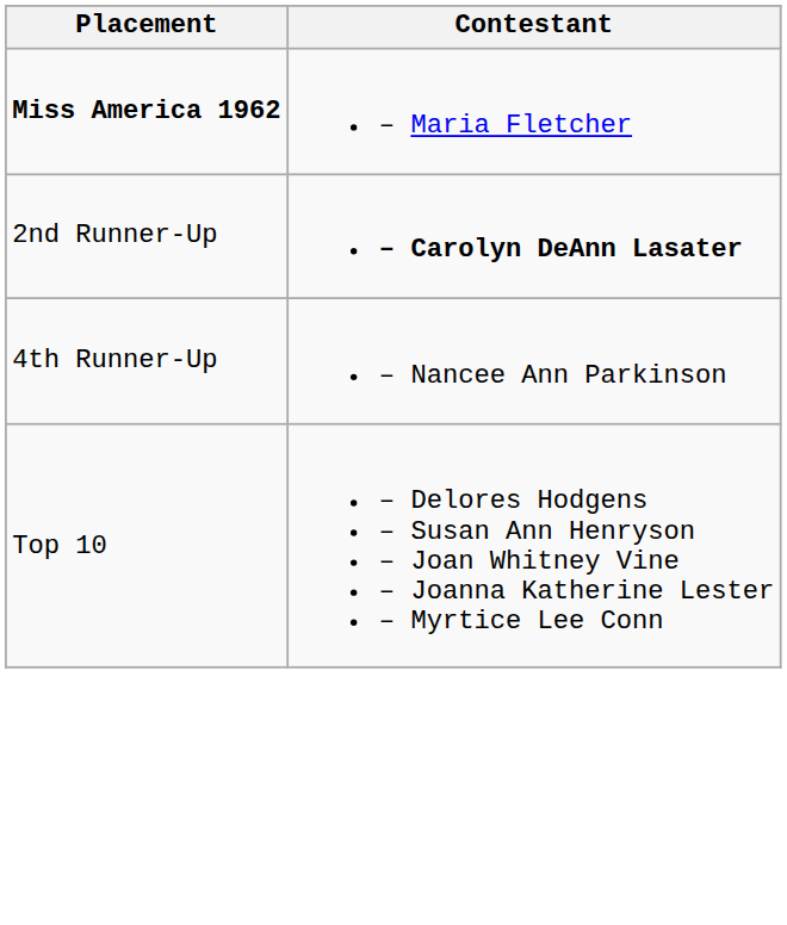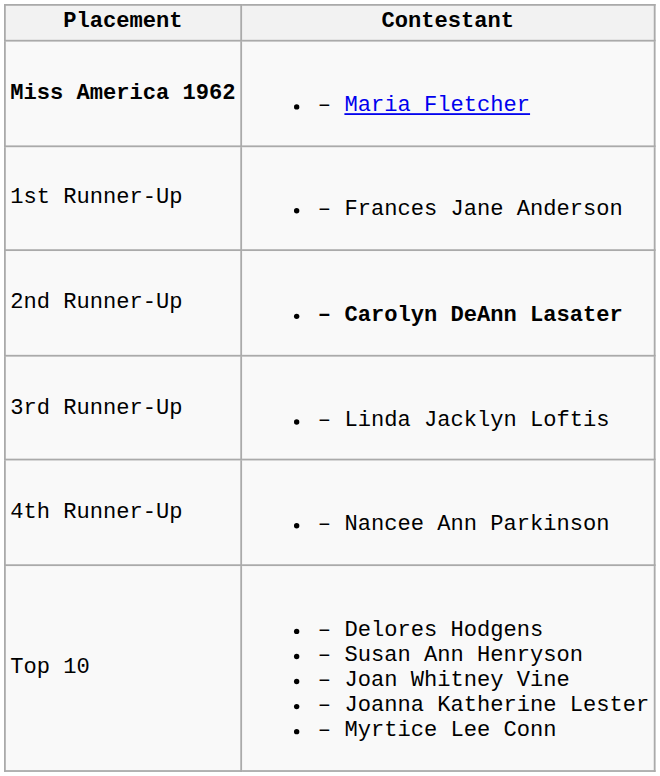 <table class="wikitable sortable" style="font-size: 95%;">
 <tr>
 <th>Placement</th>
 <th>Contestant</th>
 </tr>
 <tr>
 <td><strong>Miss America 1962</strong></td>
 <td><br><ul><li> – <a href='#'>Maria Fletcher</a></li></ul></td>
 </tr>
 <tr>
+<td>1st Runner-Up</td>
+<td><br><ul><li> – Frances Jane Anderson</li></ul></td>
+</tr>
+<tr>
 <td>2nd Runner-Up</td>
 <td><strong><br><ul><li> – Carolyn DeAnn Lasater</li></ul></strong></td>
+</tr>
+<tr>
+<td>3rd Runner-Up</td>
+<td><br><ul><li> – Linda Jacklyn Loftis</li></ul></td>
 </tr>
 <tr>
 <td>4th Runner-Up</td>
 <td><br><ul><li> – Nancee Ann Parkinson</li></ul></td>
 </tr>
 <tr>
 <td>Top 10</td>
 <td><br><ul><li> – Delores Hodgens</li><li> – Susan Ann Henryson</li><li> – Joan Whitney Vine</li><li> – Joanna Katherine Lester</li><li> – Myrtice Lee Conn</li></ul></td>
 </tr>
 </table>
